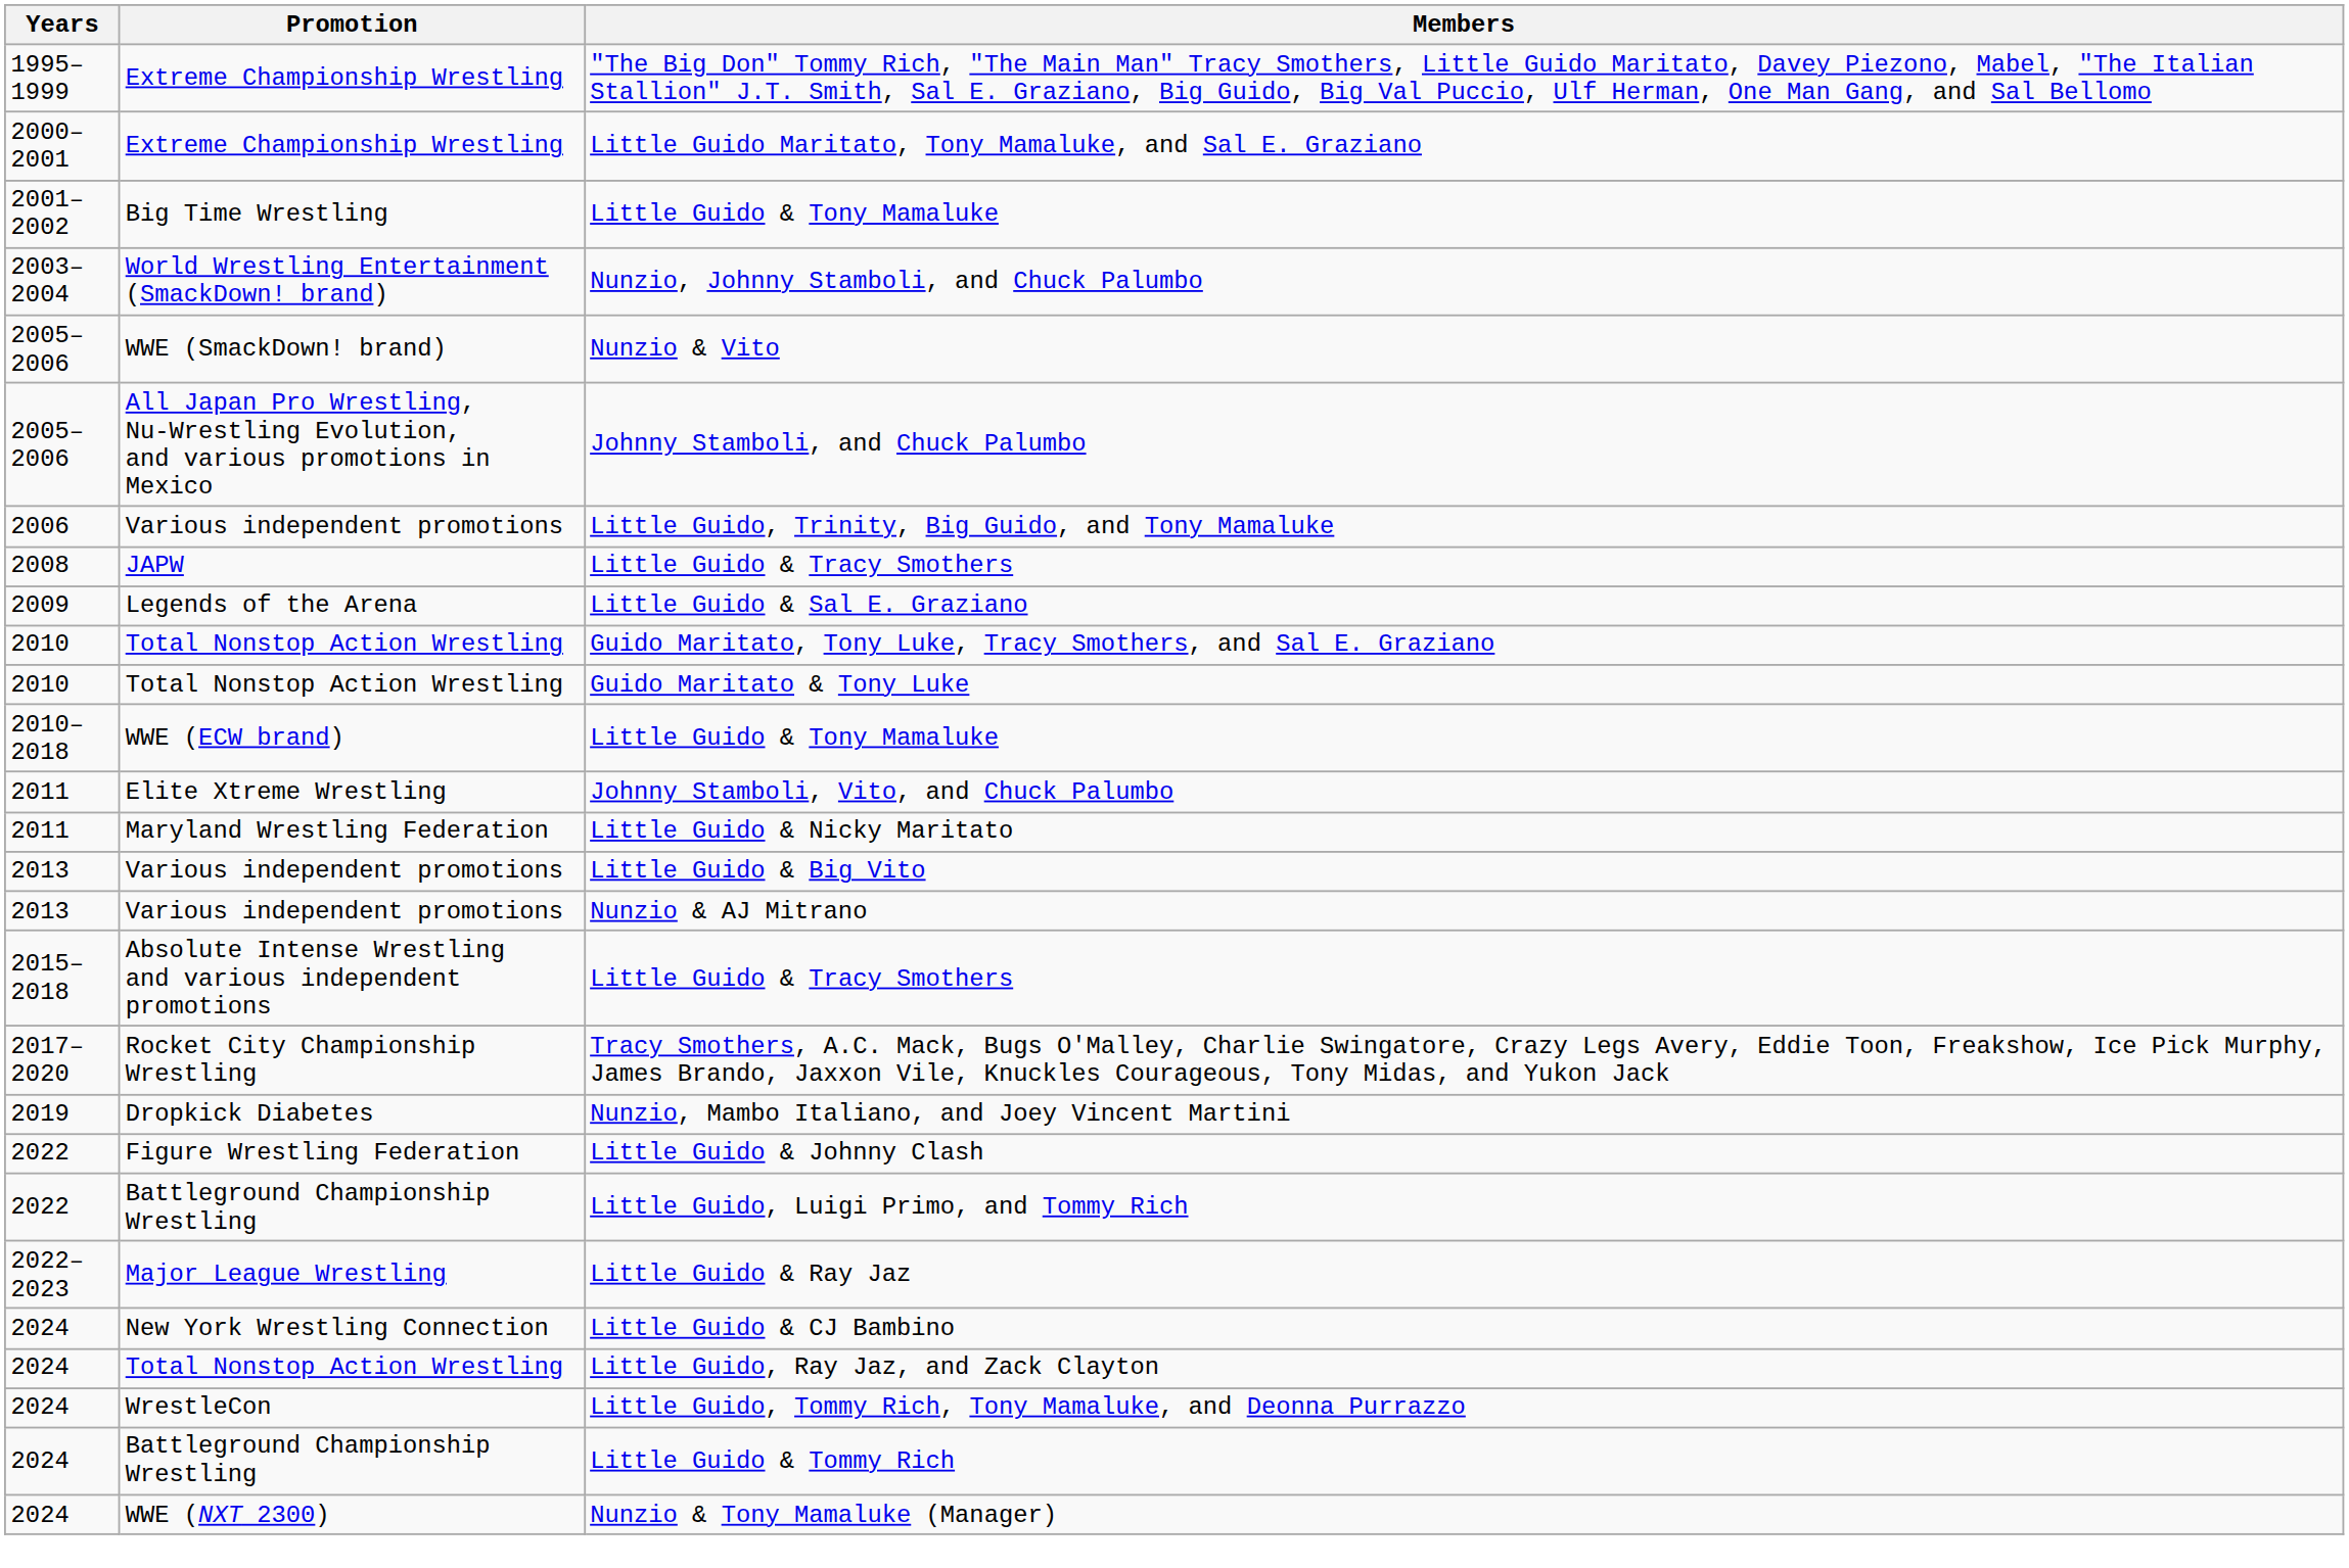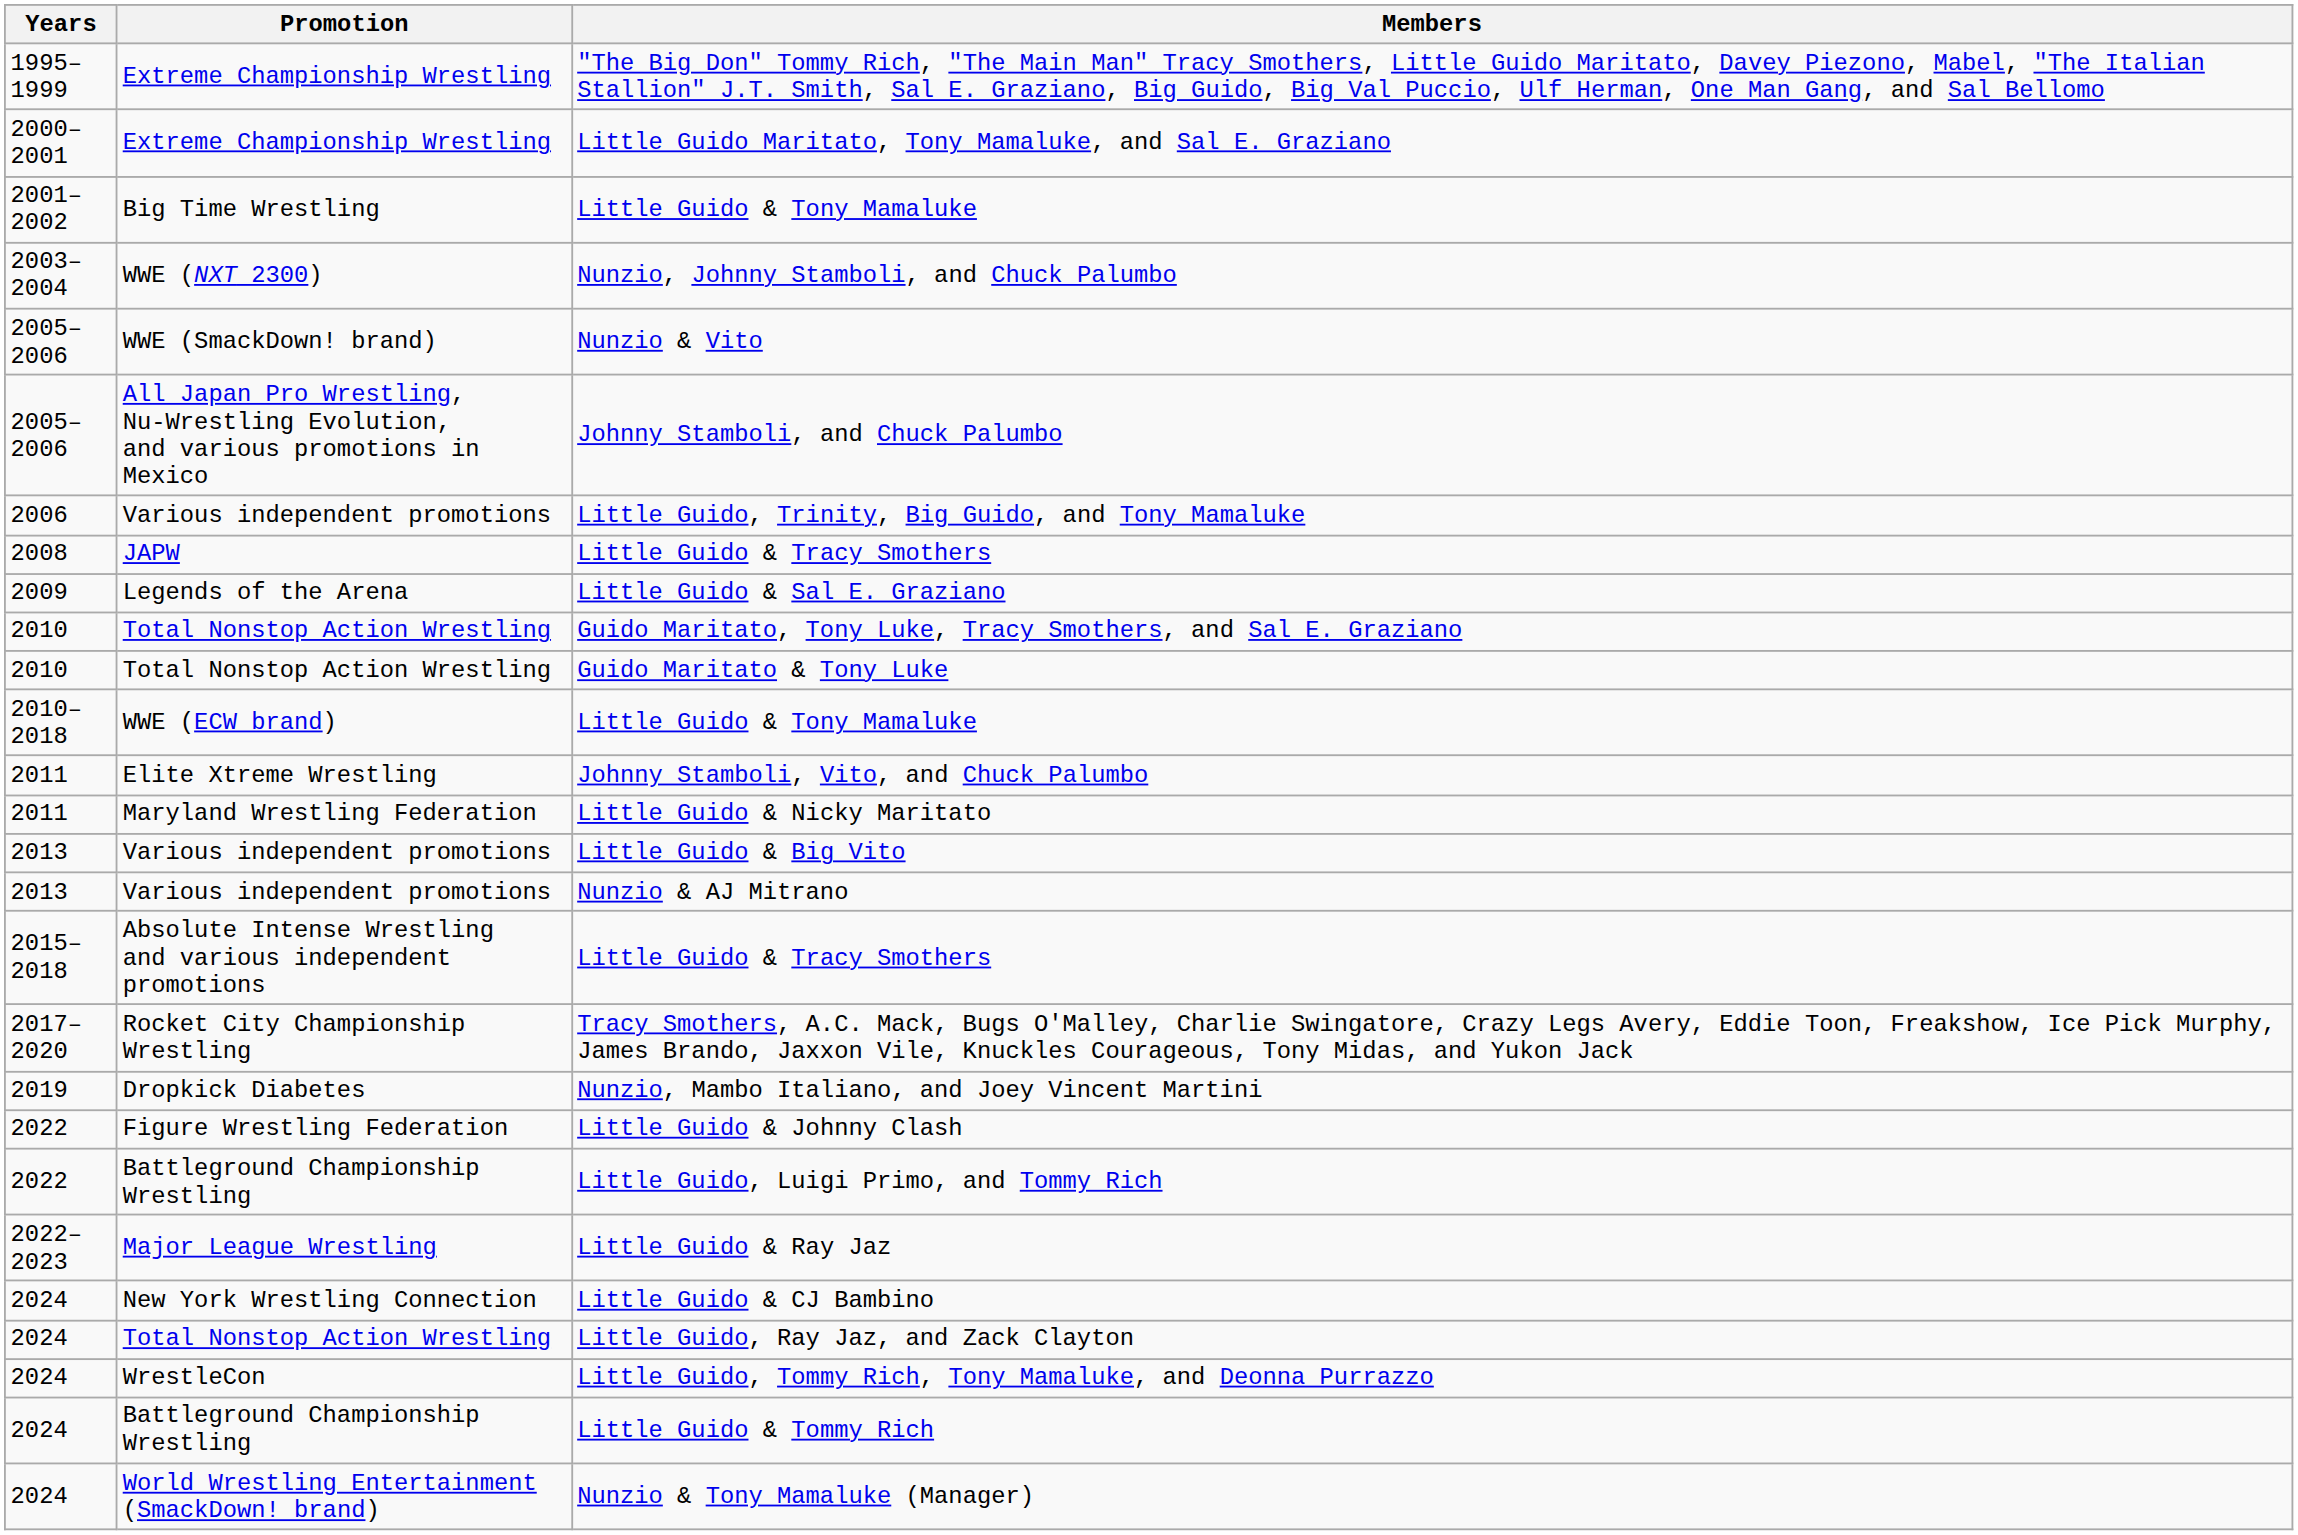 <table class="wikitable">
 <tr>
 <th>Years</th>
 <th>Promotion</th>
 <th>Members</th>
 </tr>
 <tr>
 <td>1995–1999</td>
 <td><a href='#'>Extreme Championship Wrestling</a></td>
 <td><a href='#'>"The Big Don" Tommy Rich</a>, <a href='#'>"The Main Man" Tracy Smothers</a>, <a href='#'>Little Guido Maritato</a>, <a href='#'>Davey Piezono</a>, <a href='#'>Mabel</a>, <a href='#'>"The Italian Stallion" J.T. Smith</a>, <a href='#'>Sal E. Graziano</a>, <a href='#'>Big Guido</a>, <a href='#'>Big Val Puccio</a>, <a href='#'>Ulf Herman</a>, <a href='#'>One Man Gang</a>, and <a href='#'>Sal Bellomo</a></td>
 </tr>
 <tr>
 <td>2000–2001</td>
 <td><a href='#'>Extreme Championship Wrestling</a></td>
 <td><a href='#'>Little Guido Maritato</a>, <a href='#'>Tony Mamaluke</a>, and <a href='#'>Sal E. Graziano</a></td>
 </tr>
 <tr>
 <td>2001–2002</td>
 <td>Big Time Wrestling</td>
 <td><a href='#'>Little Guido</a> & <a href='#'>Tony Mamaluke</a></td>
 </tr>
 <tr>
 <td>2003–2004</td>
-<td><a href='#'>World Wrestling Entertainment</a> (<a href='#'>SmackDown! brand</a>)</td>
+<td>WWE (<a href='#'><em>NXT</em> 2300</a>)</td>
 <td><a href='#'>Nunzio</a>, <a href='#'>Johnny Stamboli</a>, and <a href='#'>Chuck Palumbo</a></td>
 </tr>
 <tr>
 <td>2005–2006</td>
 <td>WWE (SmackDown! brand)</td>
 <td><a href='#'>Nunzio</a> & <a href='#'>Vito</a></td>
 </tr>
 <tr>
 <td>2005–2006</td>
 <td><a href='#'>All Japan Pro Wrestling</a>,<br>Nu-Wrestling Evolution,<br>and various promotions in Mexico</td>
 <td><a href='#'>Johnny Stamboli</a>, and <a href='#'>Chuck Palumbo</a></td>
 </tr>
 <tr>
 <td>2006</td>
 <td>Various independent promotions</td>
 <td><a href='#'>Little Guido</a>, <a href='#'>Trinity</a>, <a href='#'>Big Guido</a>, and <a href='#'>Tony Mamaluke</a></td>
 </tr>
 <tr>
 <td>2008</td>
 <td><a href='#'>JAPW</a></td>
 <td><a href='#'>Little Guido</a> & <a href='#'>Tracy Smothers</a></td>
 </tr>
 <tr>
 <td>2009</td>
 <td>Legends of the Arena</td>
 <td><a href='#'>Little Guido</a> & <a href='#'>Sal E. Graziano</a></td>
 </tr>
 <tr>
 <td>2010</td>
 <td><a href='#'>Total Nonstop Action Wrestling</a></td>
 <td><a href='#'>Guido Maritato</a>, <a href='#'>Tony Luke</a>, <a href='#'>Tracy Smothers</a>, and <a href='#'>Sal E. Graziano</a></td>
 </tr>
 <tr>
 <td>2010</td>
 <td>Total Nonstop Action Wrestling</td>
 <td><a href='#'>Guido Maritato</a> & <a href='#'>Tony Luke</a></td>
 </tr>
 <tr>
 <td>2010–2018</td>
 <td>WWE (<a href='#'>ECW brand</a>)</td>
 <td><a href='#'>Little Guido</a> & <a href='#'>Tony Mamaluke</a></td>
 </tr>
 <tr>
 <td>2011</td>
 <td>Elite Xtreme Wrestling</td>
 <td><a href='#'>Johnny Stamboli</a>, <a href='#'>Vito</a>, and <a href='#'>Chuck Palumbo</a></td>
 </tr>
 <tr>
 <td>2011</td>
 <td>Maryland Wrestling Federation</td>
 <td><a href='#'>Little Guido</a> & Nicky Maritato</td>
 </tr>
 <tr>
 <td>2013</td>
 <td>Various independent promotions</td>
 <td><a href='#'>Little Guido</a> & <a href='#'>Big Vito</a></td>
 </tr>
 <tr>
 <td>2013</td>
 <td>Various independent promotions</td>
 <td><a href='#'>Nunzio</a> & AJ Mitrano</td>
 </tr>
 <tr>
 <td>2015–2018</td>
 <td>Absolute Intense Wrestling<br>and various independent promotions</td>
 <td><a href='#'>Little Guido</a> & <a href='#'>Tracy Smothers</a></td>
 </tr>
 <tr>
 <td>2017–2020</td>
 <td>Rocket City Championship Wrestling</td>
 <td><a href='#'>Tracy Smothers</a>, A.C. Mack, Bugs O'Malley, Charlie Swingatore, Crazy Legs Avery, Eddie Toon, Freakshow, Ice Pick Murphy, James Brando, Jaxxon Vile, Knuckles Courageous, Tony Midas, and Yukon Jack</td>
 </tr>
 <tr>
 <td>2019</td>
 <td>Dropkick Diabetes</td>
 <td><a href='#'>Nunzio</a>, Mambo Italiano, and Joey Vincent Martini</td>
 </tr>
 <tr>
 <td>2022</td>
 <td>Figure Wrestling Federation</td>
 <td><a href='#'>Little Guido</a> & Johnny Clash</td>
 </tr>
 <tr>
 <td>2022</td>
 <td>Battleground Championship Wrestling</td>
 <td><a href='#'>Little Guido</a>,  Luigi Primo, and <a href='#'>Tommy Rich</a></td>
 </tr>
 <tr>
 <td>2022–2023</td>
 <td><a href='#'>Major League Wrestling</a></td>
 <td><a href='#'>Little Guido</a> & Ray Jaz</td>
 </tr>
 <tr>
 <td>2024</td>
 <td>New York Wrestling Connection</td>
 <td><a href='#'>Little Guido</a> & CJ Bambino</td>
 </tr>
 <tr>
 <td>2024</td>
 <td><a href='#'>Total Nonstop Action Wrestling</a></td>
 <td><a href='#'>Little Guido</a>, Ray Jaz, and Zack Clayton</td>
 </tr>
 <tr>
 <td>2024</td>
 <td>WrestleCon</td>
 <td><a href='#'>Little Guido</a>, <a href='#'>Tommy Rich</a>, <a href='#'>Tony Mamaluke</a>, and <a href='#'>Deonna Purrazzo</a></td>
 </tr>
 <tr>
 <td>2024</td>
 <td>Battleground Championship Wrestling</td>
 <td><a href='#'>Little Guido</a> & <a href='#'>Tommy Rich</a></td>
 </tr>
 <tr>
 <td>2024</td>
-<td>WWE (<a href='#'><em>NXT</em> 2300</a>)</td>
+<td><a href='#'>World Wrestling Entertainment</a> (<a href='#'>SmackDown! brand</a>)</td>
 <td><a href='#'>Nunzio</a> & <a href='#'>Tony Mamaluke</a> (Manager)</td>
 </tr>
 </table>
